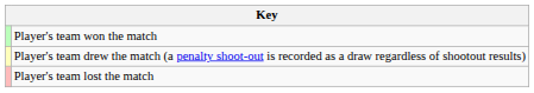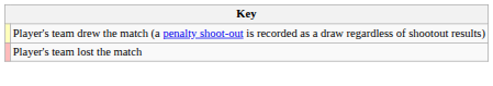 <table class="wikitable plainrowheaders"  style="font-size:90%;">
 <tr>
 <th colspan="2" scope="col">Key</th>
-</tr>
-<tr>
-<th align="left" scope="row" style="background:#bbffbb"></th>
-<td align="left">Player's team won the match</td>
 </tr>
 <tr>
 <th align="left" scope="row" style="background:#ffffbb"></th>
 <td align="left">Player's team drew the match (a <a href='#'>penalty shoot-out</a> is recorded as a draw regardless of shootout results)</td>
 </tr>
 <tr>
 <th align="left" scope="row" style="background:#ffbbbb;"></th>
 <td align="left">Player's team lost the match</td>
 </tr>
 </table>
